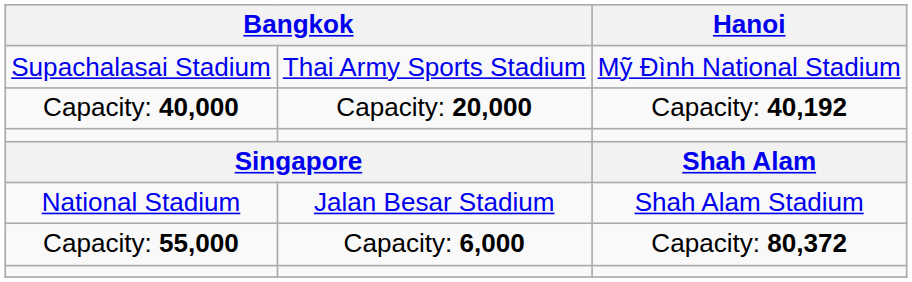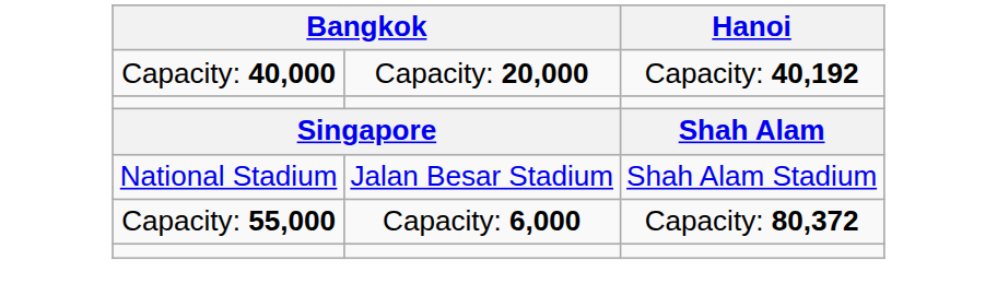 <table class="wikitable" style="margin:1em auto; text-align:center">
 <tr>
 <th colspan=2> <a href='#'>Bangkok</a></th>
 <th> <a href='#'>Hanoi</a></th>
-</tr>
-<tr>
-<td><a href='#'>Supachalasai Stadium</a></td>
-<td><a href='#'>Thai Army Sports Stadium</a></td>
-<td><a href='#'>Mỹ Đình National Stadium</a></td>
 </tr>
 <tr>
 <td>Capacity: <strong>40,000</strong></td>
 <td>Capacity: <strong>20,000</strong></td>
 <td>Capacity: <strong>40,192</strong></td>
 </tr>
 <tr>
 <td></td>
 <td></td>
 <td></td>
 </tr>
 <tr>
 <th colspan=2> <a href='#'>Singapore</a></th>
 <th> <a href='#'>Shah Alam</a></th>
 </tr>
 <tr>
 <td><a href='#'>National Stadium</a></td>
 <td><a href='#'>Jalan Besar Stadium</a></td>
 <td><a href='#'>Shah Alam Stadium</a></td>
 </tr>
 <tr>
 <td>Capacity: <strong>55,000</strong></td>
 <td>Capacity: <strong>6,000</strong></td>
 <td>Capacity: <strong>80,372</strong></td>
 </tr>
 <tr>
 <td></td>
 <td></td>
 <td></td>
 </tr>
 </table>
